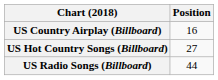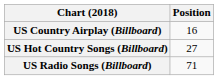 <table class="wikitable sortable plainrowheaders" style="text-align:center">
 <tr>
 <th scope="col">Chart (2018)</th>
 <th scope="col">Position</th>
 </tr>
 <tr>
 <th scope="row">US Country Airplay (<em>Billboard</em>)</th>
 <td>16</td>
 </tr>
 <tr>
 <th scope="row">US Hot Country Songs (<em>Billboard</em>)</th>
 <td>27</td>
 </tr>
 <tr>
 <th scope="row">US Radio Songs (<em>Billboard</em>)</th>
-<td>44</td>
+<td>71</td>
 </tr>
 </table>
